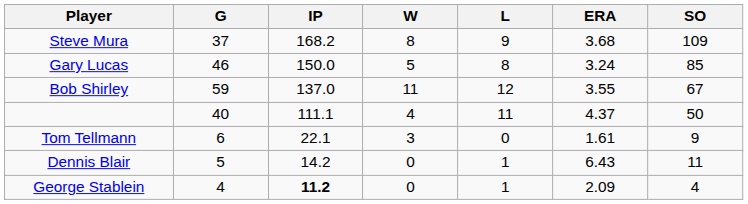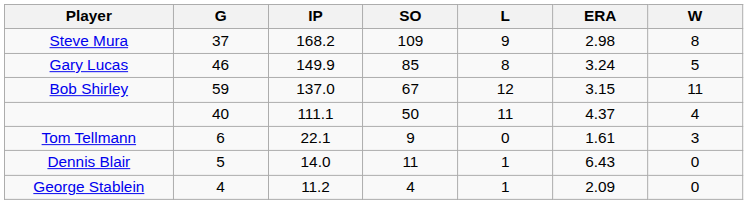 <table class="wikitable sortable">
 <tr>
 <th bgcolor="#DDDDFF" width="16%">Player</th>
 <th bgcolor="#DDDDFF" width="9%">G</th>
 <th bgcolor="#DDDDFF" width="9%">IP</th>
-<th bgcolor="#DDDDFF" width="9%">W</th>
+<th bgcolor="#DDDDFF" width="9%">SO</th>
 <th bgcolor="#DDDDFF" width="9%">L</th>
 <th bgcolor="#DDDDFF" width="9%">ERA</th>
-<th bgcolor="#DDDDFF" width="9%">SO</th>
+<th bgcolor="#DDDDFF" width="9%">W</th>
 </tr>
 <tr align="center">
 <td><a href='#'>Steve Mura</a></td>
 <td>37</td>
 <td>168.2</td>
+<td>109</td>
+<td>9</td>
+<td>2.98</td>
 <td>8</td>
-<td>9</td>
-<td>3.68</td>
-<td>109</td>
 </tr>
 <tr align=center>
 <td><a href='#'>Gary Lucas</a></td>
 <td>46</td>
-<td>150.0</td>
-<td>5</td>
+<td>149.9</td>
+<td>85</td>
 <td>8</td>
 <td>3.24</td>
-<td>85</td>
+<td>5</td>
 </tr>
 <tr align=center>
 <td><a href='#'>Bob Shirley</a></td>
 <td>59</td>
 <td>137.0</td>
+<td>67</td>
+<td>12</td>
+<td>3.15</td>
 <td>11</td>
-<td>12</td>
-<td>3.55</td>
-<td>67</td>
 </tr>
 <tr align=center>
 <td></td>
 <td>40</td>
 <td>111.1</td>
-<td>4</td>
+<td>50</td>
 <td>11</td>
 <td>4.37</td>
-<td>50</td>
+<td>4</td>
 </tr>
 <tr align="center">
 <td><a href='#'>Tom Tellmann</a></td>
 <td>6</td>
 <td>22.1</td>
-<td>3</td>
+<td>9</td>
 <td>0</td>
 <td>1.61</td>
-<td>9</td>
+<td>3</td>
 </tr>
 <tr align=center>
 <td><a href='#'>Dennis Blair</a></td>
 <td>5</td>
-<td>14.2</td>
-<td>0</td>
+<td>14.0</td>
+<td>11</td>
 <td>1</td>
 <td>6.43</td>
-<td>11</td>
+<td>0</td>
 </tr>
 <tr align=center>
 <td><a href='#'>George Stablein</a></td>
 <td>4</td>
-<td><strong>11.2</strong></td>
-<td>0</td>
+<td>11.2</td>
+<td>4</td>
 <td>1</td>
 <td>2.09</td>
-<td>4</td>
+<td>0</td>
 </tr>
 </table>
